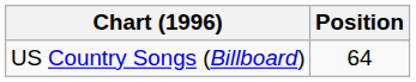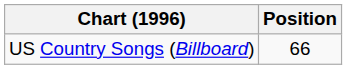 <table class="wikitable">
 <tr>
 <th scope="col">Chart (1996)</th>
 <th scope="col">Position</th>
 </tr>
 <tr>
 <td>US <a href='#'>Country Songs</a> (<em><a href='#'>Billboard</a></em>)</td>
-<td align="center">64</td>
+<td align="center">66</td>
 </tr>
 </table>
